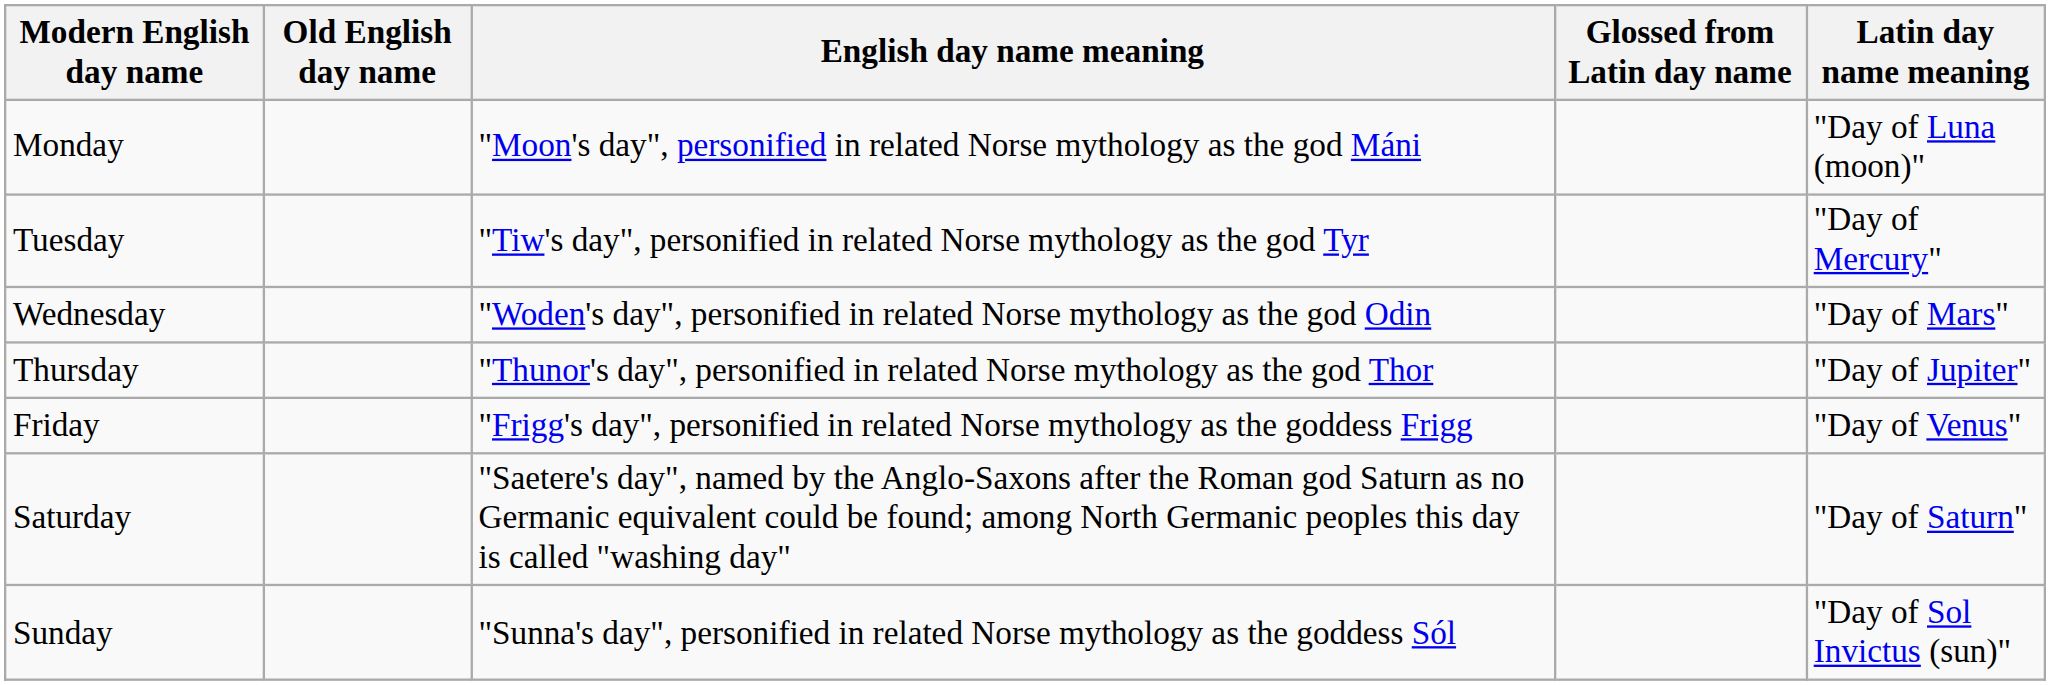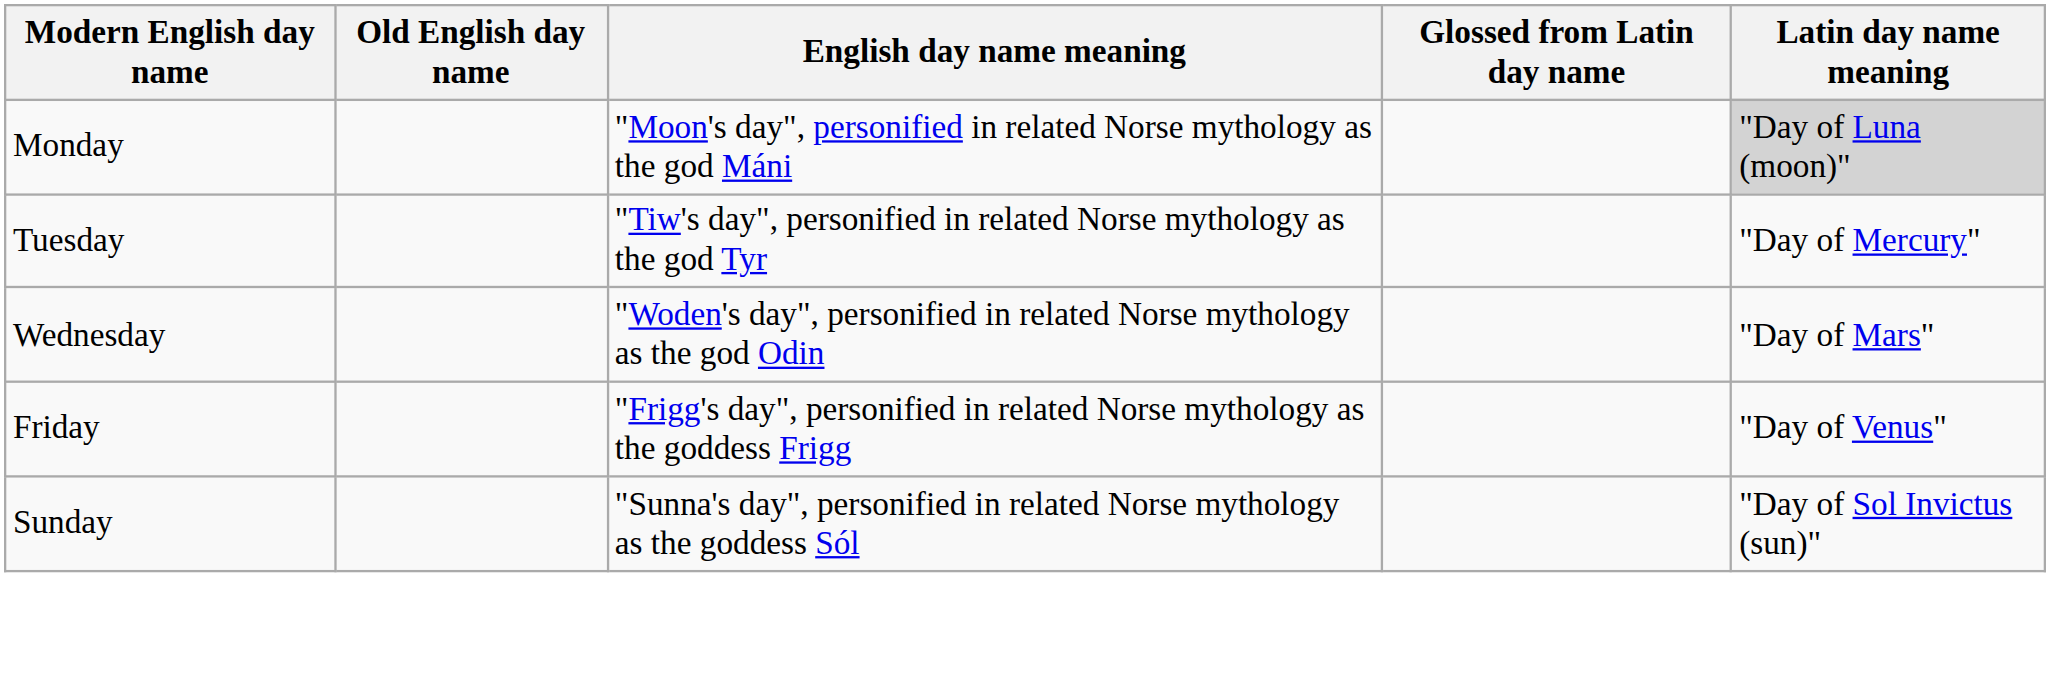 <table class="wikitable sortable" style="font-size: 90%; width: 100%">
 <tr>
 <th>Modern English day name</th>
 <th>Old English day name</th>
 <th>English day name meaning</th>
 <th>Glossed from Latin day name</th>
 <th>Latin day name meaning</th>
 </tr>
 <tr>
 <td>Monday</td>
 <td></td>
 <td>"<a href='#'>Moon</a>'s day", <a href='#'>personified</a> in related Norse mythology as the god <a href='#'>Máni</a></td>
 <td></td>
-<td>"Day of <a href='#'>Luna</a> (moon)"</td>
+<td style="background: lightgrey;">"Day of <a href='#'>Luna</a> (moon)"</td>
 </tr>
 <tr>
 <td>Tuesday</td>
 <td></td>
 <td>"<a href='#'>Tiw</a>'s day", personified in related Norse mythology as the god <a href='#'>Tyr</a></td>
 <td></td>
 <td>"Day of <a href='#'>Mercury</a>"</td>
 </tr>
 <tr>
 <td>Wednesday</td>
 <td></td>
 <td>"<a href='#'>Woden</a>'s day", personified in related Norse mythology as the god <a href='#'>Odin</a></td>
 <td></td>
 <td>"Day of <a href='#'>Mars</a>"</td>
 </tr>
 <tr>
-<td>Thursday</td>
-<td></td>
-<td>"<a href='#'>Thunor</a>'s day", personified in related Norse mythology as the god <a href='#'>Thor</a></td>
-<td></td>
-<td>"Day of <a href='#'>Jupiter</a>"</td>
-</tr>
-<tr>
 <td>Friday</td>
 <td></td>
 <td>"<a href='#'>Frigg</a>'s day", personified in related Norse mythology as the goddess <a href='#'>Frigg</a></td>
 <td></td>
 <td>"Day of <a href='#'>Venus</a>"</td>
-</tr>
-<tr>
-<td>Saturday</td>
-<td></td>
-<td>"Saetere's day", named by the Anglo-Saxons after the Roman god Saturn as no Germanic equivalent could be found; among North Germanic peoples this day is called "washing day"</td>
-<td></td>
-<td>"Day of <a href='#'>Saturn</a>"</td>
 </tr>
 <tr>
 <td>Sunday</td>
 <td></td>
 <td>"Sunna's day", personified in related Norse mythology as the goddess <a href='#'>Sól</a></td>
 <td></td>
 <td>"Day of <a href='#'>Sol Invictus</a> (sun)"</td>
 </tr>
 </table>
